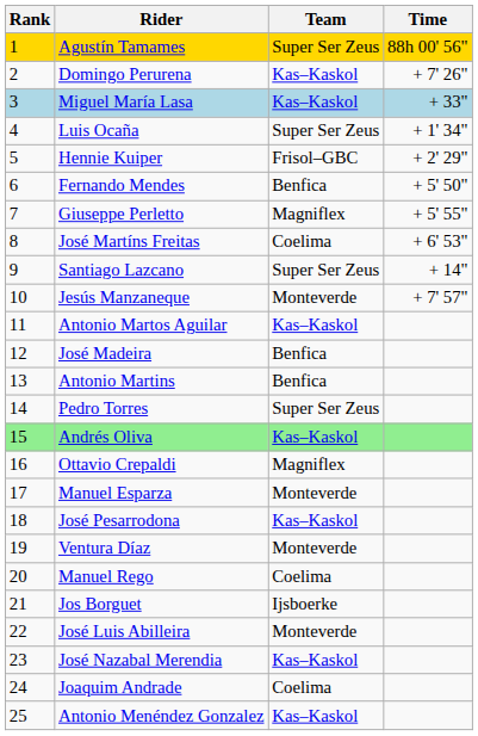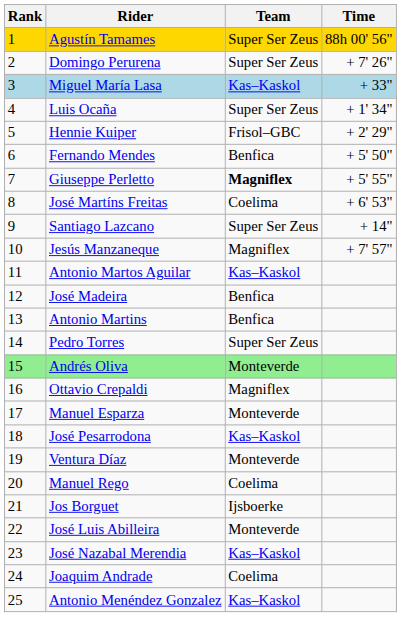 <table class="wikitable">
 <tr>
 <th>Rank</th>
 <th>Rider</th>
 <th>Team</th>
 <th>Time</th>
 </tr>
 <tr bgcolor=gold>
 <td>1</td>
 <td>	<a href='#'>Agustín Tamames</a></td>
 <td>Super Ser Zeus</td>
 <td align="right">88h 00' 56"</td>
 </tr>
 <tr>
 <td>2</td>
 <td>	<a href='#'>Domingo Perurena</a></td>
-<td><a href='#'>Kas–Kaskol</a></td>
+<td>Super Ser Zeus</td>
 <td align="right">+ 7' 26"</td>
 </tr>
 <tr bgcolor=lightblue>
 <td>3</td>
 <td>	<a href='#'>Miguel María Lasa</a></td>
 <td><a href='#'>Kas–Kaskol</a></td>
 <td align="right">+ 33"</td>
 </tr>
 <tr>
 <td>4</td>
 <td>	<a href='#'>Luis Ocaña</a></td>
 <td>Super Ser Zeus</td>
 <td align="right">+ 1' 34"</td>
 </tr>
 <tr>
 <td>5</td>
 <td>	<a href='#'>Hennie Kuiper</a></td>
 <td>Frisol–GBC</td>
 <td align="right">+ 2' 29"</td>
 </tr>
 <tr>
 <td>6</td>
 <td>	<a href='#'>Fernando Mendes</a></td>
 <td>Benfica</td>
 <td align="right">+ 5' 50"</td>
 </tr>
 <tr>
 <td>7</td>
 <td> 	<a href='#'>Giuseppe Perletto</a></td>
-<td>Magniflex</td>
+<td><strong>Magniflex</strong></td>
 <td align="right">+ 5' 55"</td>
 </tr>
 <tr>
 <td>8</td>
 <td>	<a href='#'>José Martíns Freitas</a></td>
 <td>Coelima</td>
 <td align="right">+ 6' 53"</td>
 </tr>
 <tr>
 <td>9</td>
 <td>	<a href='#'>Santiago Lazcano</a></td>
 <td>Super Ser Zeus</td>
 <td align="right">+ 14"</td>
 </tr>
 <tr>
 <td>10</td>
 <td>	<a href='#'>Jesús Manzaneque</a></td>
-<td>Monteverde</td>
+<td>Magniflex</td>
 <td align="right">+ 7' 57"</td>
 </tr>
 <tr>
 <td>11</td>
 <td>	<a href='#'>Antonio Martos Aguilar</a></td>
 <td><a href='#'>Kas–Kaskol</a></td>
 <td align="right"></td>
 </tr>
 <tr>
 <td>12</td>
 <td>	<a href='#'>José Madeira</a></td>
 <td>Benfica</td>
 <td align="right"></td>
 </tr>
 <tr>
 <td>13</td>
 <td>	<a href='#'>Antonio Martins</a></td>
 <td>Benfica</td>
 <td align="right"></td>
 </tr>
 <tr>
 <td>14</td>
 <td>	<a href='#'>Pedro Torres</a></td>
 <td>Super Ser Zeus</td>
 <td align="right"></td>
 </tr>
 <tr bgcolor=lightgreen>
 <td>15</td>
 <td>	<a href='#'>Andrés Oliva</a></td>
-<td><a href='#'>Kas–Kaskol</a></td>
+<td>Monteverde</td>
 <td align="right"></td>
 </tr>
 <tr>
 <td>16</td>
 <td> 	<a href='#'>Ottavio Crepaldi</a></td>
 <td>Magniflex</td>
 <td align="right"></td>
 </tr>
 <tr>
 <td>17</td>
 <td>	<a href='#'>Manuel Esparza</a></td>
 <td>Monteverde</td>
 <td align="right"></td>
 </tr>
 <tr>
 <td>18</td>
 <td>	<a href='#'>José Pesarrodona</a></td>
 <td><a href='#'>Kas–Kaskol</a></td>
 <td align="right"></td>
 </tr>
 <tr>
 <td>19</td>
 <td>	<a href='#'>Ventura Díaz</a></td>
 <td>Monteverde</td>
 <td align="right"></td>
 </tr>
 <tr>
 <td>20</td>
 <td>	<a href='#'>Manuel Rego</a></td>
 <td>Coelima</td>
 <td align="right"></td>
 </tr>
 <tr>
 <td>21</td>
 <td>	<a href='#'>Jos Borguet</a></td>
 <td>Ijsboerke</td>
 <td align="right"></td>
 </tr>
 <tr>
 <td>22</td>
 <td>	<a href='#'>José Luis Abilleira</a></td>
 <td>Monteverde</td>
 <td align="right"></td>
 </tr>
 <tr>
 <td>23</td>
 <td>	<a href='#'>José Nazabal Merendia</a></td>
 <td><a href='#'>Kas–Kaskol</a></td>
 <td align="right"></td>
 </tr>
 <tr>
 <td>24</td>
 <td>	<a href='#'>Joaquim Andrade</a></td>
 <td>Coelima</td>
 <td align="right"></td>
 </tr>
 <tr>
 <td>25</td>
 <td>	<a href='#'>Antonio Menéndez Gonzalez</a></td>
 <td><a href='#'>Kas–Kaskol</a></td>
 <td align="right"></td>
 </tr>
 </table>
